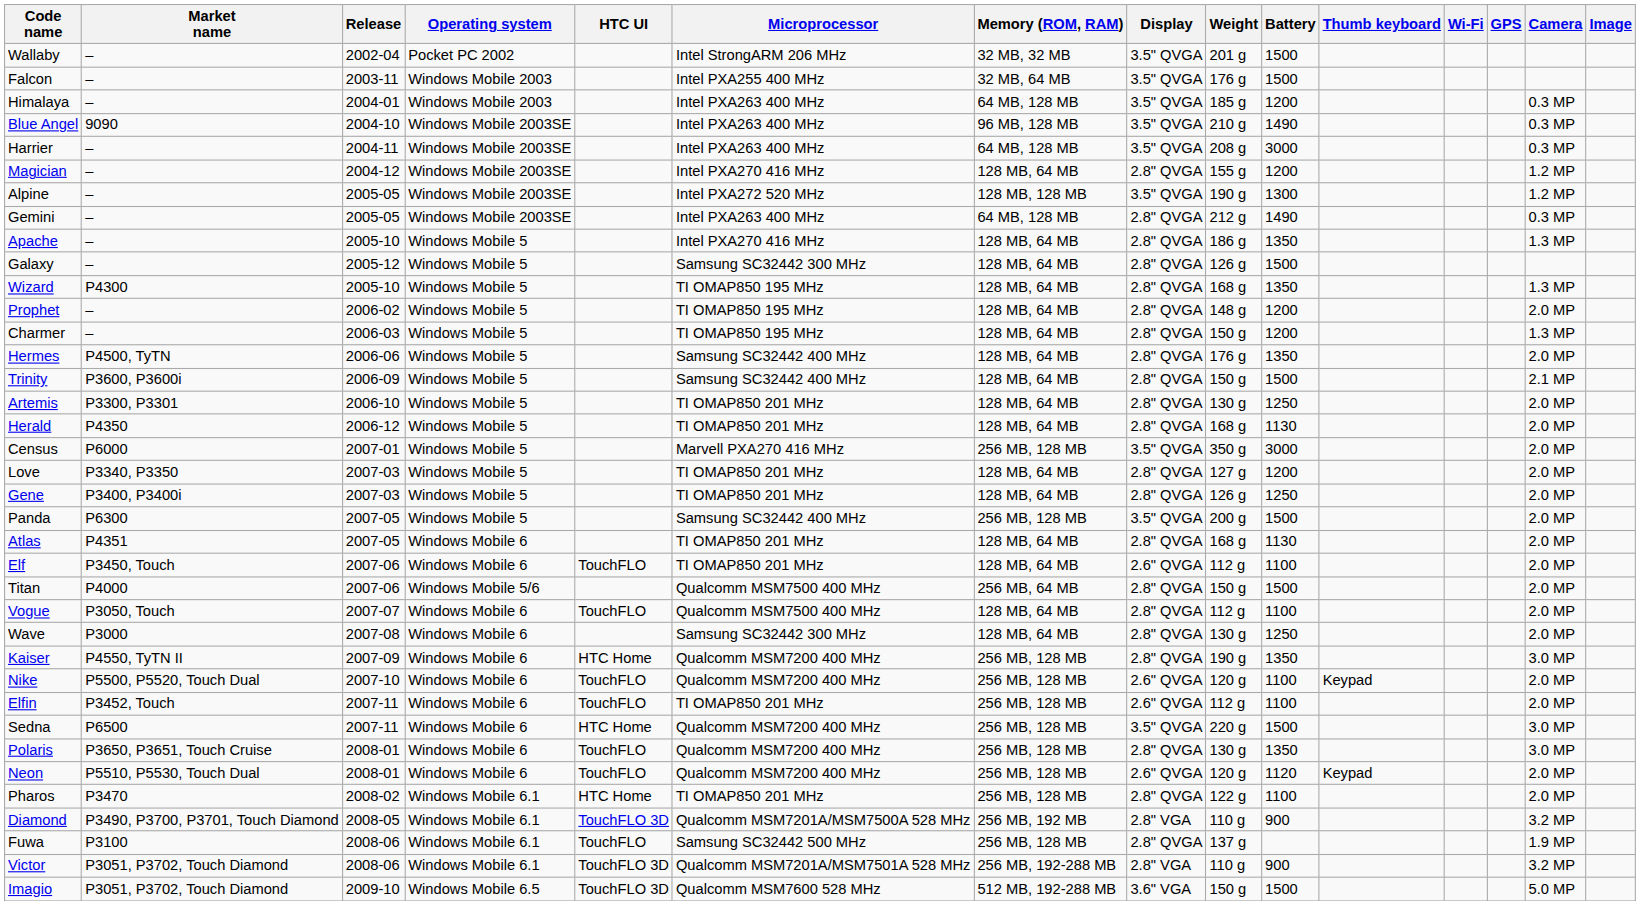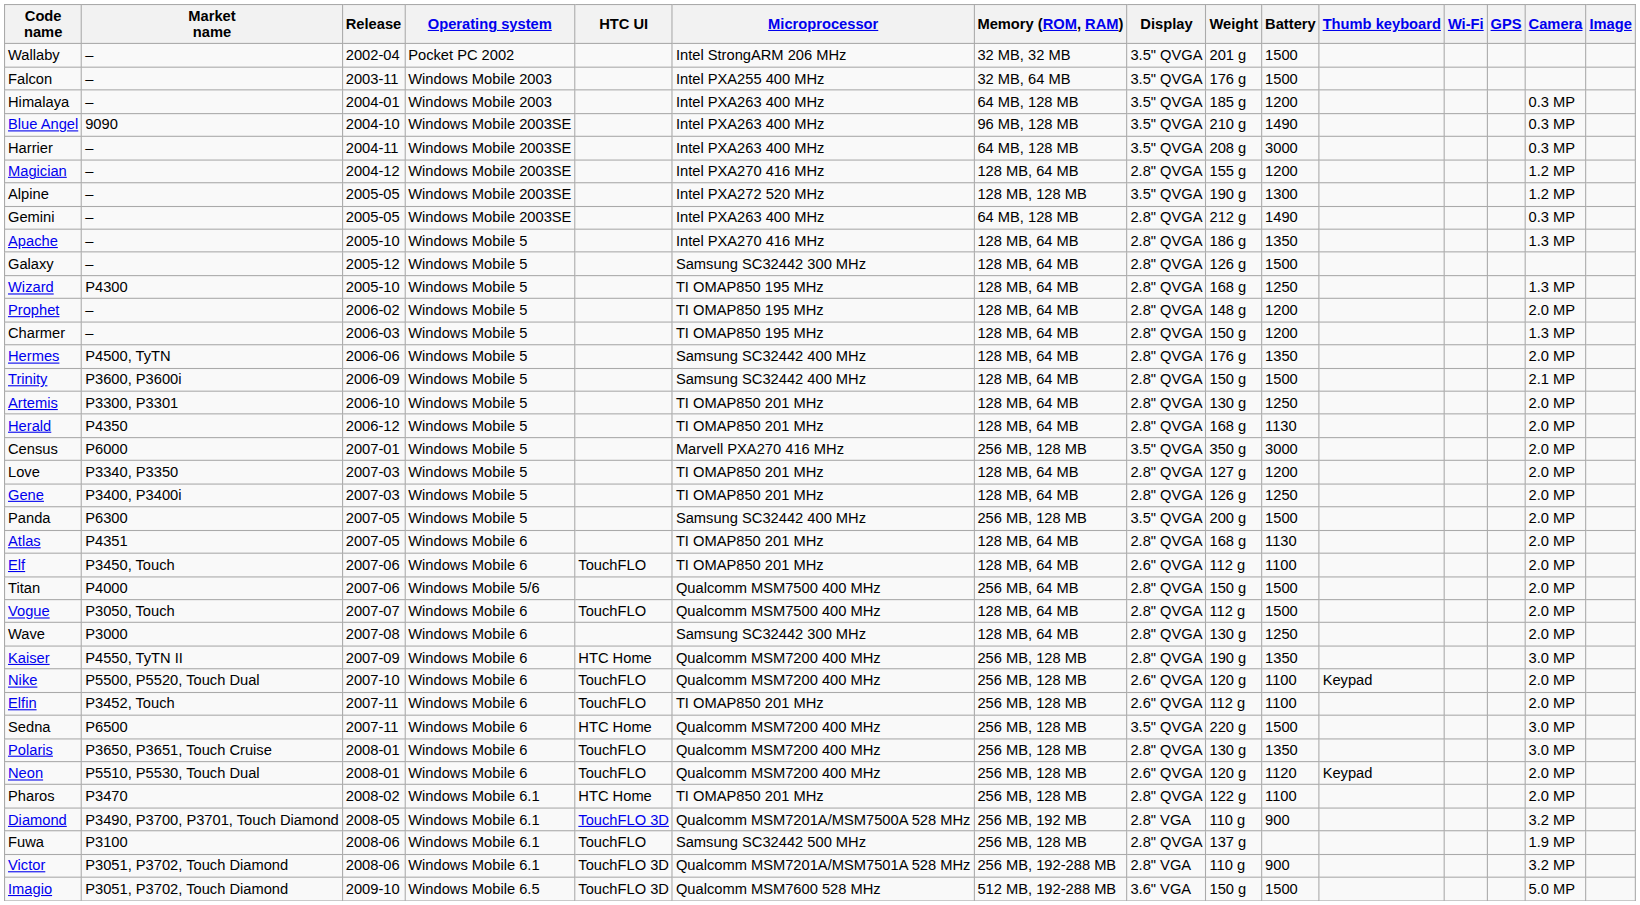 <table class="wikitable sortable" style="font-size: 85%;">
 <tr>
 <th>Code<br>name</th>
 <th>Market<br>name</th>
 <th>Release</th>
 <th><a href='#'>Operating system</a></th>
 <th>HTC UI</th>
 <th><a href='#'>Microprocessor</a></th>
 <th>Memory (<a href='#'>ROM</a>, <a href='#'>RAM</a>)</th>
 <th>Display</th>
 <th>Weight</th>
 <th>Battery</th>
 <th><a href='#'>Thumb keyboard</a></th>
 <th><a href='#'>Wi-Fi</a></th>
 <th><a href='#'>GPS</a></th>
 <th><a href='#'>Camera</a></th>
 <th><a href='#'>Image</a></th>
 </tr>
 <tr>
 <td>Wallaby</td>
 <td>–</td>
 <td>2002-04</td>
 <td>Pocket PC 2002</td>
 <td></td>
 <td>Intel StrongARM 206 MHz</td>
 <td>32 MB, 32 MB</td>
 <td>3.5" QVGA</td>
 <td>201 g</td>
 <td>1500</td>
 <td></td>
 <td></td>
 <td></td>
 <td></td>
 <td></td>
 </tr>
 <tr>
 <td>Falcon</td>
 <td>–</td>
 <td>2003-11</td>
 <td>Windows Mobile 2003</td>
 <td></td>
 <td>Intel PXA255 400 MHz</td>
 <td>32 MB, 64 MB</td>
 <td>3.5" QVGA</td>
 <td>176 g</td>
 <td>1500</td>
 <td></td>
 <td></td>
 <td></td>
 <td></td>
 <td></td>
 </tr>
 <tr>
 <td>Himalaya</td>
 <td>–</td>
 <td>2004-01</td>
 <td>Windows Mobile 2003</td>
 <td></td>
 <td>Intel PXA263 400 MHz</td>
 <td>64 MB, 128 MB</td>
 <td>3.5" QVGA</td>
 <td>185 g</td>
 <td>1200</td>
 <td></td>
 <td></td>
 <td></td>
 <td>0.3 MP</td>
 <td></td>
 </tr>
 <tr>
 <td><a href='#'>Blue Angel</a></td>
 <td>9090</td>
 <td>2004-10</td>
 <td>Windows Mobile 2003SE</td>
 <td></td>
 <td>Intel PXA263 400 MHz</td>
 <td>96 MB, 128 MB</td>
 <td>3.5" QVGA</td>
 <td>210 g</td>
 <td>1490</td>
 <td></td>
 <td></td>
 <td></td>
 <td>0.3 MP</td>
 <td></td>
 </tr>
 <tr>
 <td>Harrier</td>
 <td>–</td>
 <td>2004-11</td>
 <td>Windows Mobile 2003SE</td>
 <td></td>
 <td>Intel PXA263 400 MHz</td>
 <td>64 MB, 128 MB</td>
 <td>3.5" QVGA</td>
 <td>208 g</td>
 <td>3000</td>
 <td></td>
 <td></td>
 <td></td>
 <td>0.3 MP</td>
 <td></td>
 </tr>
 <tr>
 <td><a href='#'>Magician</a></td>
 <td>–</td>
 <td>2004-12</td>
 <td>Windows Mobile 2003SE</td>
 <td></td>
 <td>Intel PXA270 416 MHz</td>
 <td>128 MB, 64 MB</td>
 <td>2.8" QVGA</td>
 <td>155 g</td>
 <td>1200</td>
 <td></td>
 <td></td>
 <td></td>
 <td>1.2 MP</td>
 <td></td>
 </tr>
 <tr>
 <td>Alpine</td>
 <td>–</td>
 <td>2005-05</td>
 <td>Windows Mobile 2003SE</td>
 <td></td>
 <td>Intel PXA272 520 MHz</td>
 <td>128 MB, 128 MB</td>
 <td>3.5" QVGA</td>
 <td>190 g</td>
 <td>1300</td>
 <td></td>
 <td></td>
 <td></td>
 <td>1.2 MP</td>
 <td></td>
 </tr>
 <tr>
 <td>Gemini</td>
 <td>–</td>
 <td>2005-05</td>
 <td>Windows Mobile 2003SE</td>
 <td></td>
 <td>Intel PXA263 400 MHz</td>
 <td>64 MB, 128 MB</td>
 <td>2.8" QVGA</td>
 <td>212 g</td>
 <td>1490</td>
 <td></td>
 <td></td>
 <td></td>
 <td>0.3 MP</td>
 <td></td>
 </tr>
 <tr>
 <td><a href='#'>Apache</a></td>
 <td>–</td>
 <td>2005-10</td>
 <td>Windows Mobile 5</td>
 <td></td>
 <td>Intel PXA270 416 MHz</td>
 <td>128 MB, 64 MB</td>
 <td>2.8" QVGA</td>
 <td>186 g</td>
 <td>1350</td>
 <td></td>
 <td></td>
 <td></td>
 <td>1.3 MP</td>
 <td></td>
 </tr>
 <tr>
 <td>Galaxy</td>
 <td>–</td>
 <td>2005-12</td>
 <td>Windows Mobile 5</td>
 <td></td>
 <td>Samsung SC32442 300 MHz</td>
 <td>128 MB, 64 MB</td>
 <td>2.8" QVGA</td>
 <td>126 g</td>
 <td>1500</td>
 <td></td>
 <td></td>
 <td></td>
 <td></td>
 <td></td>
 </tr>
 <tr>
 <td><a href='#'>Wizard</a></td>
 <td>P4300</td>
 <td>2005-10</td>
 <td>Windows Mobile 5</td>
 <td></td>
 <td>TI OMAP850 195 MHz</td>
 <td>128 MB, 64 MB</td>
 <td>2.8" QVGA</td>
 <td>168 g</td>
-<td>1350</td>
+<td>1250</td>
 <td></td>
 <td></td>
 <td></td>
 <td>1.3 MP</td>
 <td></td>
 </tr>
 <tr>
 <td><a href='#'>Prophet</a></td>
 <td>–</td>
 <td>2006-02</td>
 <td>Windows Mobile 5</td>
 <td></td>
 <td>TI OMAP850 195 MHz</td>
 <td>128 MB, 64 MB</td>
 <td>2.8" QVGA</td>
 <td>148 g</td>
 <td>1200</td>
 <td></td>
 <td></td>
 <td></td>
 <td>2.0 MP</td>
 <td></td>
 </tr>
 <tr>
 <td>Charmer</td>
 <td>–</td>
 <td>2006-03</td>
 <td>Windows Mobile 5</td>
 <td></td>
 <td>TI OMAP850 195 MHz</td>
 <td>128 MB, 64 MB</td>
 <td>2.8" QVGA</td>
 <td>150 g</td>
 <td>1200</td>
 <td></td>
 <td></td>
 <td></td>
 <td>1.3 MP</td>
 <td></td>
 </tr>
 <tr>
 <td><a href='#'>Hermes</a></td>
 <td>P4500, TyTN</td>
 <td>2006-06</td>
 <td>Windows Mobile 5</td>
 <td></td>
 <td>Samsung SC32442 400 MHz</td>
 <td>128 MB, 64 MB</td>
 <td>2.8" QVGA</td>
 <td>176 g</td>
 <td>1350</td>
 <td></td>
 <td></td>
 <td></td>
 <td>2.0 MP</td>
 <td></td>
 </tr>
 <tr>
 <td><a href='#'>Trinity</a></td>
 <td>P3600, P3600i</td>
 <td>2006-09</td>
 <td>Windows Mobile 5</td>
 <td></td>
 <td>Samsung SC32442 400 MHz</td>
 <td>128 MB, 64 MB</td>
 <td>2.8" QVGA</td>
 <td>150 g</td>
 <td>1500</td>
 <td></td>
 <td></td>
 <td></td>
 <td>2.1 MP</td>
 <td></td>
 </tr>
 <tr>
 <td><a href='#'>Artemis</a></td>
 <td>P3300, P3301</td>
 <td>2006-10</td>
 <td>Windows Mobile 5</td>
 <td></td>
 <td>TI OMAP850 201 MHz</td>
 <td>128 MB, 64 MB</td>
 <td>2.8" QVGA</td>
 <td>130 g</td>
 <td>1250</td>
 <td></td>
 <td></td>
 <td></td>
 <td>2.0 MP</td>
 <td></td>
 </tr>
 <tr>
 <td><a href='#'>Herald</a></td>
 <td>P4350</td>
 <td>2006-12</td>
 <td>Windows Mobile 5</td>
 <td></td>
 <td>TI OMAP850 201 MHz</td>
 <td>128 MB, 64 MB</td>
 <td>2.8" QVGA</td>
 <td>168 g</td>
 <td>1130</td>
 <td></td>
 <td></td>
 <td></td>
 <td>2.0 MP</td>
 <td></td>
 </tr>
 <tr>
 <td>Census</td>
 <td>P6000</td>
 <td>2007-01</td>
 <td>Windows Mobile 5</td>
 <td></td>
 <td>Marvell PXA270 416 MHz</td>
 <td>256 MB, 128 MB</td>
 <td>3.5" QVGA</td>
 <td>350 g</td>
 <td>3000</td>
 <td></td>
 <td></td>
 <td></td>
 <td>2.0 MP</td>
 <td></td>
 </tr>
 <tr>
 <td>Love</td>
 <td>P3340, P3350</td>
 <td>2007-03</td>
 <td>Windows Mobile 5</td>
 <td></td>
 <td>TI OMAP850 201 MHz</td>
 <td>128 MB, 64 MB</td>
 <td>2.8" QVGA</td>
 <td>127 g</td>
 <td>1200</td>
 <td></td>
 <td></td>
 <td></td>
 <td>2.0 MP</td>
 <td></td>
 </tr>
 <tr>
 <td><a href='#'>Gene</a></td>
 <td>P3400, P3400i</td>
 <td>2007-03</td>
 <td>Windows Mobile 5</td>
 <td></td>
 <td>TI OMAP850 201 MHz</td>
 <td>128 MB, 64 MB</td>
 <td>2.8" QVGA</td>
 <td>126 g</td>
 <td>1250</td>
 <td></td>
 <td></td>
 <td></td>
 <td>2.0 MP</td>
 <td></td>
 </tr>
 <tr>
 <td>Panda</td>
 <td>P6300</td>
 <td>2007-05</td>
 <td>Windows Mobile 5</td>
 <td></td>
 <td>Samsung SC32442 400 MHz</td>
 <td>256 MB, 128 MB</td>
 <td>3.5" QVGA</td>
 <td>200 g</td>
 <td>1500</td>
 <td></td>
 <td></td>
 <td></td>
 <td>2.0 MP</td>
 <td></td>
 </tr>
 <tr>
 <td><a href='#'>Atlas</a></td>
 <td>P4351</td>
 <td>2007-05</td>
 <td>Windows Mobile 6</td>
 <td></td>
 <td>TI OMAP850 201 MHz</td>
 <td>128 MB, 64 MB</td>
 <td>2.8" QVGA</td>
 <td>168 g</td>
 <td>1130</td>
 <td></td>
 <td></td>
 <td></td>
 <td>2.0 MP</td>
 <td></td>
 </tr>
 <tr>
 <td><a href='#'>Elf</a></td>
 <td>P3450, Touch</td>
 <td>2007-06</td>
 <td>Windows Mobile 6</td>
 <td>TouchFLO</td>
 <td>TI OMAP850 201 MHz</td>
 <td>128 MB, 64 MB</td>
 <td>2.6" QVGA</td>
 <td>112 g</td>
 <td>1100</td>
 <td></td>
 <td></td>
 <td></td>
 <td>2.0 MP</td>
 <td></td>
 </tr>
 <tr>
 <td>Titan</td>
 <td>P4000</td>
 <td>2007-06</td>
 <td>Windows Mobile 5/6</td>
 <td></td>
 <td>Qualcomm MSM7500 400 MHz</td>
 <td>256 MB, 64 MB</td>
 <td>2.8" QVGA</td>
 <td>150 g</td>
 <td>1500</td>
 <td></td>
 <td></td>
 <td></td>
 <td>2.0 MP</td>
 <td></td>
 </tr>
 <tr>
 <td><a href='#'>Vogue</a></td>
 <td>P3050, Touch</td>
 <td>2007-07</td>
 <td>Windows Mobile 6</td>
 <td>TouchFLO</td>
 <td>Qualcomm MSM7500 400 MHz</td>
 <td>128 MB, 64 MB</td>
 <td>2.8" QVGA</td>
 <td>112 g</td>
-<td>1100</td>
+<td>1500</td>
 <td></td>
 <td></td>
 <td></td>
 <td>2.0 MP</td>
 <td></td>
 </tr>
 <tr>
 <td>Wave</td>
 <td>P3000</td>
 <td>2007-08</td>
 <td>Windows Mobile 6</td>
 <td></td>
 <td>Samsung SC32442 300 MHz</td>
 <td>128 MB, 64 MB</td>
 <td>2.8" QVGA</td>
 <td>130 g</td>
 <td>1250</td>
 <td></td>
 <td></td>
 <td></td>
 <td>2.0 MP</td>
 <td></td>
 </tr>
 <tr>
 <td><a href='#'>Kaiser</a></td>
 <td>P4550, TyTN II</td>
 <td>2007-09</td>
 <td>Windows Mobile 6</td>
 <td>HTC Home</td>
 <td>Qualcomm MSM7200 400 MHz</td>
 <td>256 MB, 128 MB</td>
 <td>2.8" QVGA</td>
 <td>190 g</td>
 <td>1350</td>
 <td></td>
 <td></td>
 <td></td>
 <td>3.0 MP</td>
 <td></td>
 </tr>
 <tr>
 <td><a href='#'>Nike</a></td>
 <td>P5500, P5520, Touch Dual</td>
 <td>2007-10</td>
 <td>Windows Mobile 6</td>
 <td>TouchFLO</td>
 <td>Qualcomm MSM7200 400 MHz</td>
 <td>256 MB, 128 MB</td>
 <td>2.6" QVGA</td>
 <td>120 g</td>
 <td>1100</td>
 <td>Keypad</td>
 <td></td>
 <td></td>
 <td>2.0 MP</td>
 <td></td>
 </tr>
 <tr>
 <td><a href='#'>Elfin</a></td>
 <td>P3452, Touch</td>
 <td>2007-11</td>
 <td>Windows Mobile 6</td>
 <td>TouchFLO</td>
 <td>TI OMAP850 201 MHz</td>
 <td>256 MB, 128 MB</td>
 <td>2.6" QVGA</td>
 <td>112 g</td>
 <td>1100</td>
 <td></td>
 <td></td>
 <td></td>
 <td>2.0 MP</td>
 <td></td>
 </tr>
 <tr>
 <td>Sedna</td>
 <td>P6500</td>
 <td>2007-11</td>
 <td>Windows Mobile 6</td>
 <td>HTC Home</td>
 <td>Qualcomm MSM7200 400 MHz</td>
 <td>256 MB, 128 MB</td>
 <td>3.5" QVGA</td>
 <td>220 g</td>
 <td>1500</td>
 <td></td>
 <td></td>
 <td></td>
 <td>3.0 MP</td>
 <td></td>
 </tr>
 <tr>
 <td><a href='#'>Polaris</a></td>
 <td>P3650, P3651, Touch Cruise</td>
 <td>2008-01</td>
 <td>Windows Mobile 6</td>
 <td>TouchFLO</td>
 <td>Qualcomm MSM7200 400 MHz</td>
 <td>256 MB, 128 MB</td>
 <td>2.8" QVGA</td>
 <td>130 g</td>
 <td>1350</td>
 <td></td>
 <td></td>
 <td></td>
 <td>3.0 MP</td>
 <td></td>
 </tr>
 <tr>
 <td><a href='#'>Neon</a></td>
 <td>P5510, P5530, Touch Dual</td>
 <td>2008-01</td>
 <td>Windows Mobile 6</td>
 <td>TouchFLO</td>
 <td>Qualcomm MSM7200 400 MHz</td>
 <td>256 MB, 128 MB</td>
 <td>2.6" QVGA</td>
 <td>120 g</td>
 <td>1120</td>
 <td>Keypad</td>
 <td></td>
 <td></td>
 <td>2.0 MP</td>
 <td></td>
 </tr>
 <tr>
 <td>Pharos</td>
 <td>P3470</td>
 <td>2008-02</td>
 <td>Windows Mobile 6.1</td>
 <td>HTC Home</td>
 <td>TI OMAP850 201 MHz</td>
 <td>256 MB, 128 MB</td>
 <td>2.8" QVGA</td>
 <td>122 g</td>
 <td>1100</td>
 <td></td>
 <td></td>
 <td></td>
 <td>2.0 MP</td>
 <td></td>
 </tr>
 <tr>
 <td><a href='#'>Diamond</a></td>
 <td>P3490, P3700, P3701, Touch Diamond</td>
 <td>2008-05</td>
 <td>Windows Mobile 6.1</td>
 <td><a href='#'>TouchFLO 3D</a></td>
 <td>Qualcomm MSM7201A/MSM7500A 528 MHz</td>
 <td>256 MB, 192 MB</td>
 <td>2.8" VGA</td>
 <td>110 g</td>
 <td>900</td>
 <td></td>
 <td></td>
 <td></td>
 <td>3.2 MP</td>
 <td></td>
 </tr>
 <tr>
 <td>Fuwa</td>
 <td>P3100</td>
 <td>2008-06</td>
 <td>Windows Mobile 6.1</td>
 <td>TouchFLO</td>
 <td>Samsung SC32442 500 MHz</td>
 <td>256 MB, 128 MB</td>
 <td>2.8" QVGA</td>
 <td>137 g</td>
 <td></td>
 <td></td>
 <td></td>
 <td></td>
 <td>1.9 MP</td>
 <td></td>
 </tr>
 <tr>
 <td><a href='#'>Victor</a></td>
 <td>P3051, P3702, Touch Diamond</td>
 <td>2008-06</td>
 <td>Windows Mobile 6.1</td>
 <td>TouchFLO 3D</td>
 <td>Qualcomm MSM7201A/MSM7501A 528 MHz</td>
 <td>256 MB, 192-288 MB</td>
 <td>2.8" VGA</td>
 <td>110 g</td>
 <td>900</td>
 <td></td>
 <td></td>
 <td></td>
 <td>3.2 MP</td>
 <td></td>
 </tr>
 <tr>
 <td><a href='#'>Imagio</a></td>
 <td>P3051, P3702, Touch Diamond</td>
 <td>2009-10</td>
 <td>Windows Mobile 6.5</td>
 <td>TouchFLO 3D</td>
 <td>Qualcomm MSM7600 528 MHz</td>
 <td>512 MB, 192-288 MB</td>
 <td>3.6" VGA</td>
 <td>150 g</td>
 <td>1500</td>
 <td></td>
 <td></td>
 <td></td>
 <td>5.0 MP</td>
 <td></td>
 </tr>
 </table>
